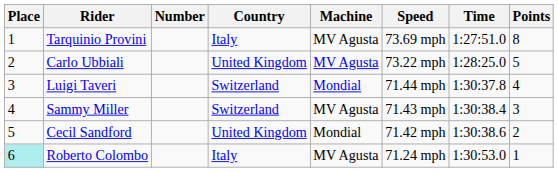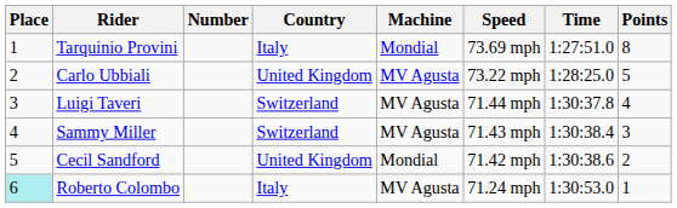 <table class="wikitable" style="font-size: 95%;">
 <tr>
 <th>Place</th>
 <th>Rider</th>
 <th>Number</th>
 <th>Country</th>
 <th>Machine</th>
 <th>Speed</th>
 <th>Time</th>
 <th>Points</th>
 </tr>
 <tr>
 <td>1</td>
 <td> <a href='#'>Tarquinio Provini</a></td>
 <td></td>
 <td><a href='#'>Italy</a></td>
-<td>MV Agusta</td>
+<td><a href='#'>Mondial</a></td>
 <td>73.69 mph</td>
 <td>1:27:51.0</td>
 <td>8</td>
 </tr>
 <tr>
 <td>2</td>
 <td> <a href='#'>Carlo Ubbiali</a></td>
 <td></td>
 <td><a href='#'>United Kingdom</a></td>
 <td><a href='#'>MV Agusta</a></td>
 <td>73.22 mph</td>
 <td>1:28:25.0</td>
 <td>5</td>
 </tr>
 <tr>
 <td>3</td>
 <td> <a href='#'>Luigi Taveri</a></td>
 <td></td>
 <td><a href='#'>Switzerland</a></td>
-<td><a href='#'>Mondial</a></td>
+<td>MV Agusta</td>
 <td>71.44 mph</td>
 <td>1:30:37.8</td>
 <td>4</td>
 </tr>
 <tr>
 <td>4</td>
 <td> <a href='#'>Sammy Miller</a></td>
 <td></td>
 <td><a href='#'>Switzerland</a></td>
 <td>MV Agusta</td>
 <td>71.43 mph</td>
 <td>1:30:38.4</td>
 <td>3</td>
 </tr>
 <tr>
 <td>5</td>
 <td> <a href='#'>Cecil Sandford</a></td>
 <td></td>
 <td><a href='#'>United Kingdom</a></td>
 <td>Mondial</td>
 <td>71.42 mph</td>
 <td>1:30:38.6</td>
 <td>2</td>
 </tr>
 <tr>
 <td style="background: paleturquoise;">6</td>
 <td> <a href='#'>Roberto Colombo</a></td>
 <td></td>
 <td><a href='#'>Italy</a></td>
 <td>MV Agusta</td>
 <td>71.24 mph</td>
 <td>1:30:53.0</td>
 <td>1</td>
 </tr>
 </table>
